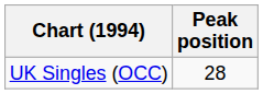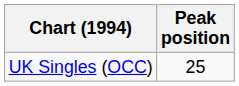 <table class="wikitable sortable">
 <tr>
 <th>Chart (1994)</th>
 <th align="center">Peak<br>position</th>
 </tr>
 <tr>
 <td><a href='#'>UK Singles</a> (<a href='#'>OCC</a>)</td>
-<td align="center">28</td>
+<td align="center">25</td>
 </tr>
 </table>
